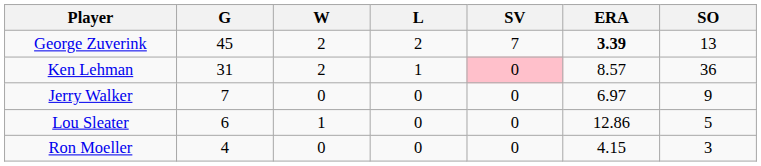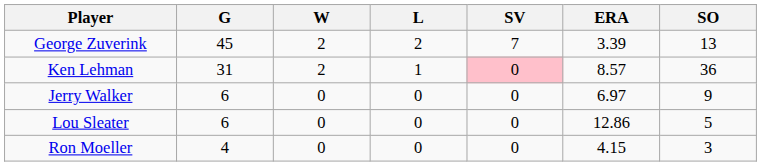 <table class="wikitable sortable">
 <tr>
 <th bgcolor="#DDDDFF" width="16%">Player</th>
 <th bgcolor="#DDDDFF" width="9%">G</th>
 <th bgcolor="#DDDDFF" width="9%">W</th>
 <th bgcolor="#DDDDFF" width="9%">L</th>
 <th bgcolor="#DDDDFF" width="9%">SV</th>
 <th bgcolor="#DDDDFF" width="9%">ERA</th>
 <th bgcolor="#DDDDFF" width="9%">SO</th>
 </tr>
 <tr align="center">
 <td><a href='#'>George Zuverink</a></td>
 <td>45</td>
 <td>2</td>
 <td>2</td>
 <td>7</td>
-<td><strong>3.39</strong></td>
+<td>3.39</td>
 <td>13</td>
 </tr>
 <tr align=center>
 <td><a href='#'>Ken Lehman</a></td>
 <td>31</td>
 <td>2</td>
 <td>1</td>
 <td style="background: pink;">0</td>
 <td>8.57</td>
 <td>36</td>
 </tr>
 <tr align=center>
 <td><a href='#'>Jerry Walker</a></td>
-<td>7</td>
+<td>6</td>
 <td>0</td>
 <td>0</td>
 <td>0</td>
 <td>6.97</td>
 <td>9</td>
 </tr>
 <tr align=center>
 <td><a href='#'>Lou Sleater</a></td>
 <td>6</td>
-<td>1</td>
+<td>0</td>
 <td>0</td>
 <td>0</td>
 <td>12.86</td>
 <td>5</td>
 </tr>
 <tr align=center>
 <td><a href='#'>Ron Moeller</a></td>
 <td>4</td>
 <td>0</td>
 <td>0</td>
 <td>0</td>
 <td>4.15</td>
 <td>3</td>
 </tr>
 </table>
